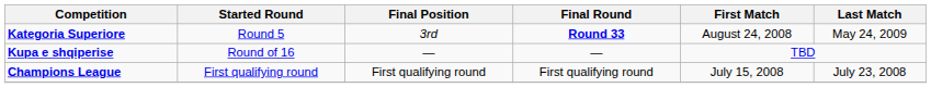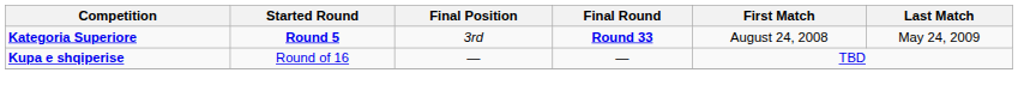 <table class="wikitable" width=95%>
 <tr>
 <th>Competition</th>
 <th>Started Round</th>
 <th>Final Position</th>
 <th>Final Round</th>
 <th>First Match</th>
 <th>Last Match</th>
 </tr>
 <tr>
 <td><strong><a href='#'>Kategoria Superiore</a></strong></td>
-<td style="text-align: center"><a href='#'>Round 5</a></td>
+<td style="text-align: center"><strong><a href='#'>Round 5</a></strong></td>
 <td style="text-align: center"><em>3rd</em></td>
 <td style="text-align: center"><strong><a href='#'>Round 33</a></strong></td>
 <td style="text-align: center">August 24, 2008</td>
 <td style="text-align: center">May 24, 2009</td>
 </tr>
 <tr>
 <td><strong><a href='#'>Kupa e shqiperise</a></strong></td>
 <td style="text-align: center"><a href='#'>Round of 16</a></td>
 <td style="text-align: center">—</td>
 <td style="text-align: center">—</td>
 <td colspan=2 style="text-align: center"><a href='#'>TBD</a></td>
 </tr>
 <tr>
-<td><strong><a href='#'>Champions League</a></strong></td>
-<td style="text-align: center"><a href='#'>First qualifying round</a></td>
-<td style="text-align: center">First qualifying round</td>
-<td style="text-align: center">First qualifying round</td>
-<td style="text-align: center">July 15, 2008</td>
-<td style="text-align: center">July 23, 2008</td>
-</tr>
-<tr>
 </tr>
 </table>
